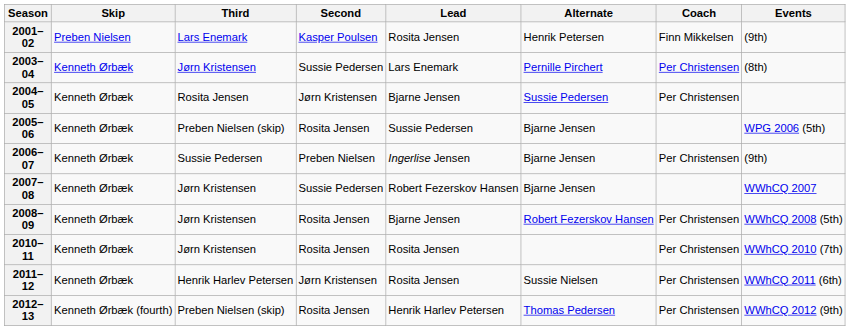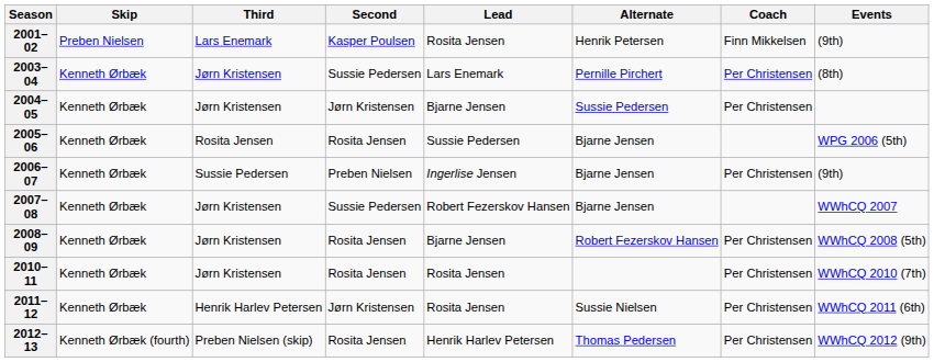 <table class="wikitable">
 <tr>
 <th scope="col" width=60>Season</th>
 <th scope="col">Skip</th>
 <th scope="col">Third</th>
 <th scope="col">Second</th>
 <th scope="col">Lead</th>
 <th scope="col">Alternate</th>
 <th scope="col">Coach</th>
 <th scope="col">Events</th>
 </tr>
 <tr>
 <th scope="row">2001–02</th>
 <td><a href='#'>Preben Nielsen</a></td>
 <td><a href='#'>Lars Enemark</a></td>
 <td><a href='#'>Kasper Poulsen</a></td>
 <td>Rosita Jensen</td>
 <td>Henrik Petersen</td>
 <td>Finn Mikkelsen</td>
 <td> (9th)</td>
 </tr>
 <tr>
 <th scope="row">2003–04</th>
 <td><a href='#'>Kenneth Ørbæk</a></td>
 <td><a href='#'>Jørn Kristensen</a></td>
 <td>Sussie Pedersen</td>
 <td>Lars Enemark</td>
 <td><a href='#'>Pernille Pirchert</a></td>
 <td><a href='#'>Per Christensen</a></td>
 <td> (8th)</td>
 </tr>
 <tr>
 <th scope="row">2004–05</th>
 <td>Kenneth Ørbæk</td>
-<td>Rosita Jensen</td>
+<td>Jørn Kristensen</td>
 <td>Jørn Kristensen</td>
 <td>Bjarne Jensen</td>
 <td><a href='#'>Sussie Pedersen</a></td>
 <td>Per Christensen</td>
 <td> </td>
 </tr>
 <tr>
 <th scope="row">2005–06</th>
 <td>Kenneth Ørbæk</td>
-<td>Preben Nielsen (skip)</td>
+<td>Rosita Jensen</td>
 <td>Rosita Jensen</td>
 <td>Sussie Pedersen</td>
 <td>Bjarne Jensen</td>
 <td></td>
 <td><a href='#'>WPG 2006</a> (5th)</td>
 </tr>
 <tr>
 <th scope="row">2006–07</th>
 <td>Kenneth Ørbæk</td>
 <td>Sussie Pedersen</td>
 <td>Preben Nielsen</td>
 <td><em>Ingerlise</em> Jensen</td>
 <td>Bjarne Jensen</td>
 <td>Per Christensen</td>
 <td> (9th)</td>
 </tr>
 <tr>
 <th scope="row">2007–08</th>
 <td>Kenneth Ørbæk</td>
 <td>Jørn Kristensen</td>
 <td>Sussie Pedersen</td>
 <td>Robert Fezerskov Hansen</td>
 <td>Bjarne Jensen</td>
 <td></td>
 <td><a href='#'>WWhCQ 2007</a> </td>
 </tr>
 <tr>
 <th scope="row">2008–09</th>
 <td>Kenneth Ørbæk</td>
 <td>Jørn Kristensen</td>
 <td>Rosita Jensen</td>
 <td>Bjarne Jensen</td>
 <td><a href='#'>Robert Fezerskov Hansen</a></td>
 <td>Per Christensen</td>
 <td><a href='#'>WWhCQ 2008</a> (5th)</td>
 </tr>
 <tr>
 <th scope="row">2010–11</th>
 <td>Kenneth Ørbæk</td>
 <td>Jørn Kristensen</td>
 <td>Rosita Jensen</td>
 <td>Rosita Jensen</td>
 <td></td>
 <td>Per Christensen</td>
 <td><a href='#'>WWhCQ 2010</a> (7th)</td>
 </tr>
 <tr>
 <th scope="row">2011–12</th>
 <td>Kenneth Ørbæk</td>
 <td>Henrik Harlev Petersen</td>
 <td>Jørn Kristensen</td>
 <td>Rosita Jensen</td>
 <td>Sussie Nielsen</td>
 <td>Per Christensen</td>
 <td><a href='#'>WWhCQ 2011</a> (6th)</td>
 </tr>
 <tr>
 <th scope="row">2012–13</th>
 <td>Kenneth Ørbæk (fourth)</td>
 <td>Preben Nielsen (skip)</td>
 <td>Rosita Jensen</td>
 <td>Henrik Harlev Petersen</td>
 <td><a href='#'>Thomas Pedersen</a></td>
 <td>Per Christensen</td>
 <td><a href='#'>WWhCQ 2012</a> (9th)</td>
 </tr>
 </table>
